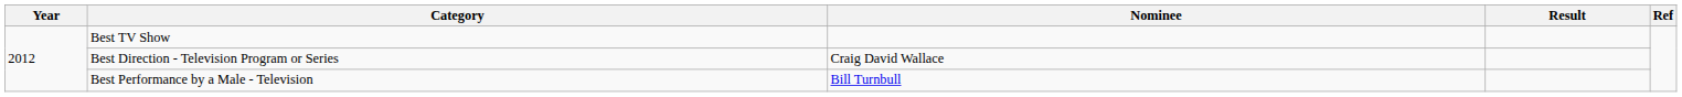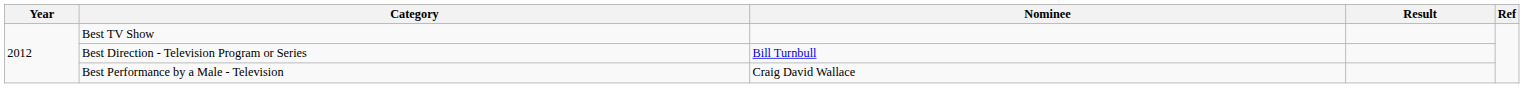 <table class="wikitable">
 <tr>
 <th width=5%>Year</th>
 <th width=45%>Category</th>
 <th width=40%>Nominee</th>
 <th width=10%>Result</th>
 <th width=5%>Ref</th>
 </tr>
 <tr>
 <td rowspan="3">2012</td>
 <td>Best TV Show</td>
 <td></td>
 <td></td>
 <td rowspan="3"></td>
 </tr>
 <tr>
 <td>Best Direction - Television Program or Series</td>
-<td>Craig David Wallace</td>
+<td><a href='#'>Bill Turnbull</a></td>
 <td></td>
 </tr>
 <tr>
 <td>Best Performance by a Male - Television</td>
-<td><a href='#'>Bill Turnbull</a></td>
+<td>Craig David Wallace</td>
 <td></td>
 </tr>
 </table>
